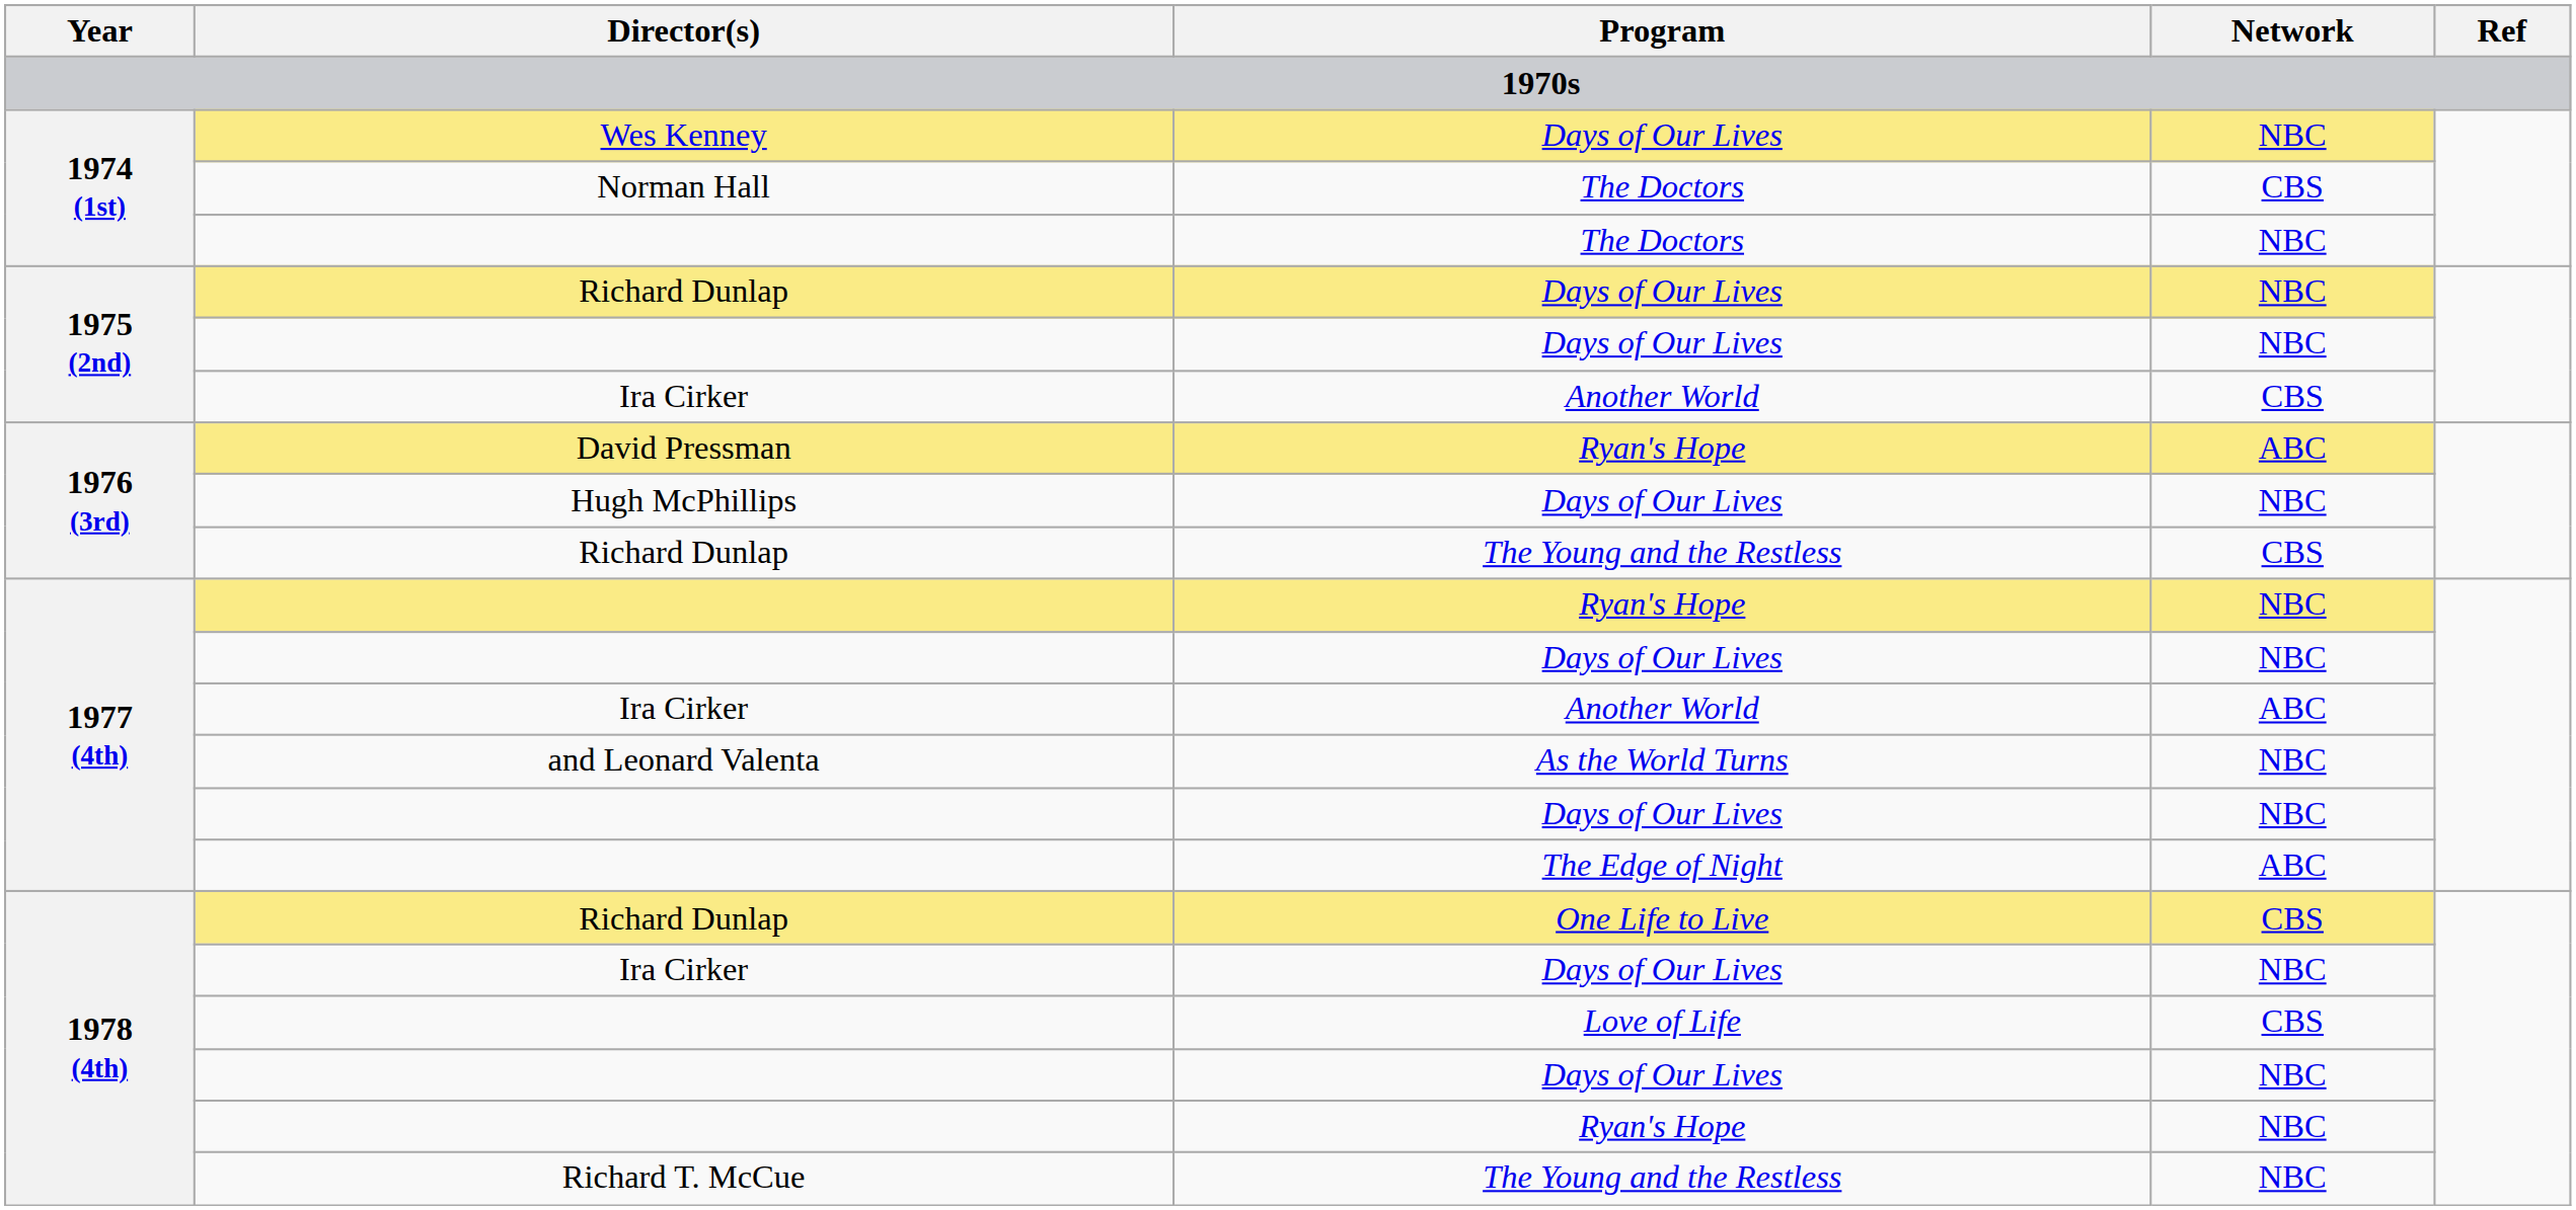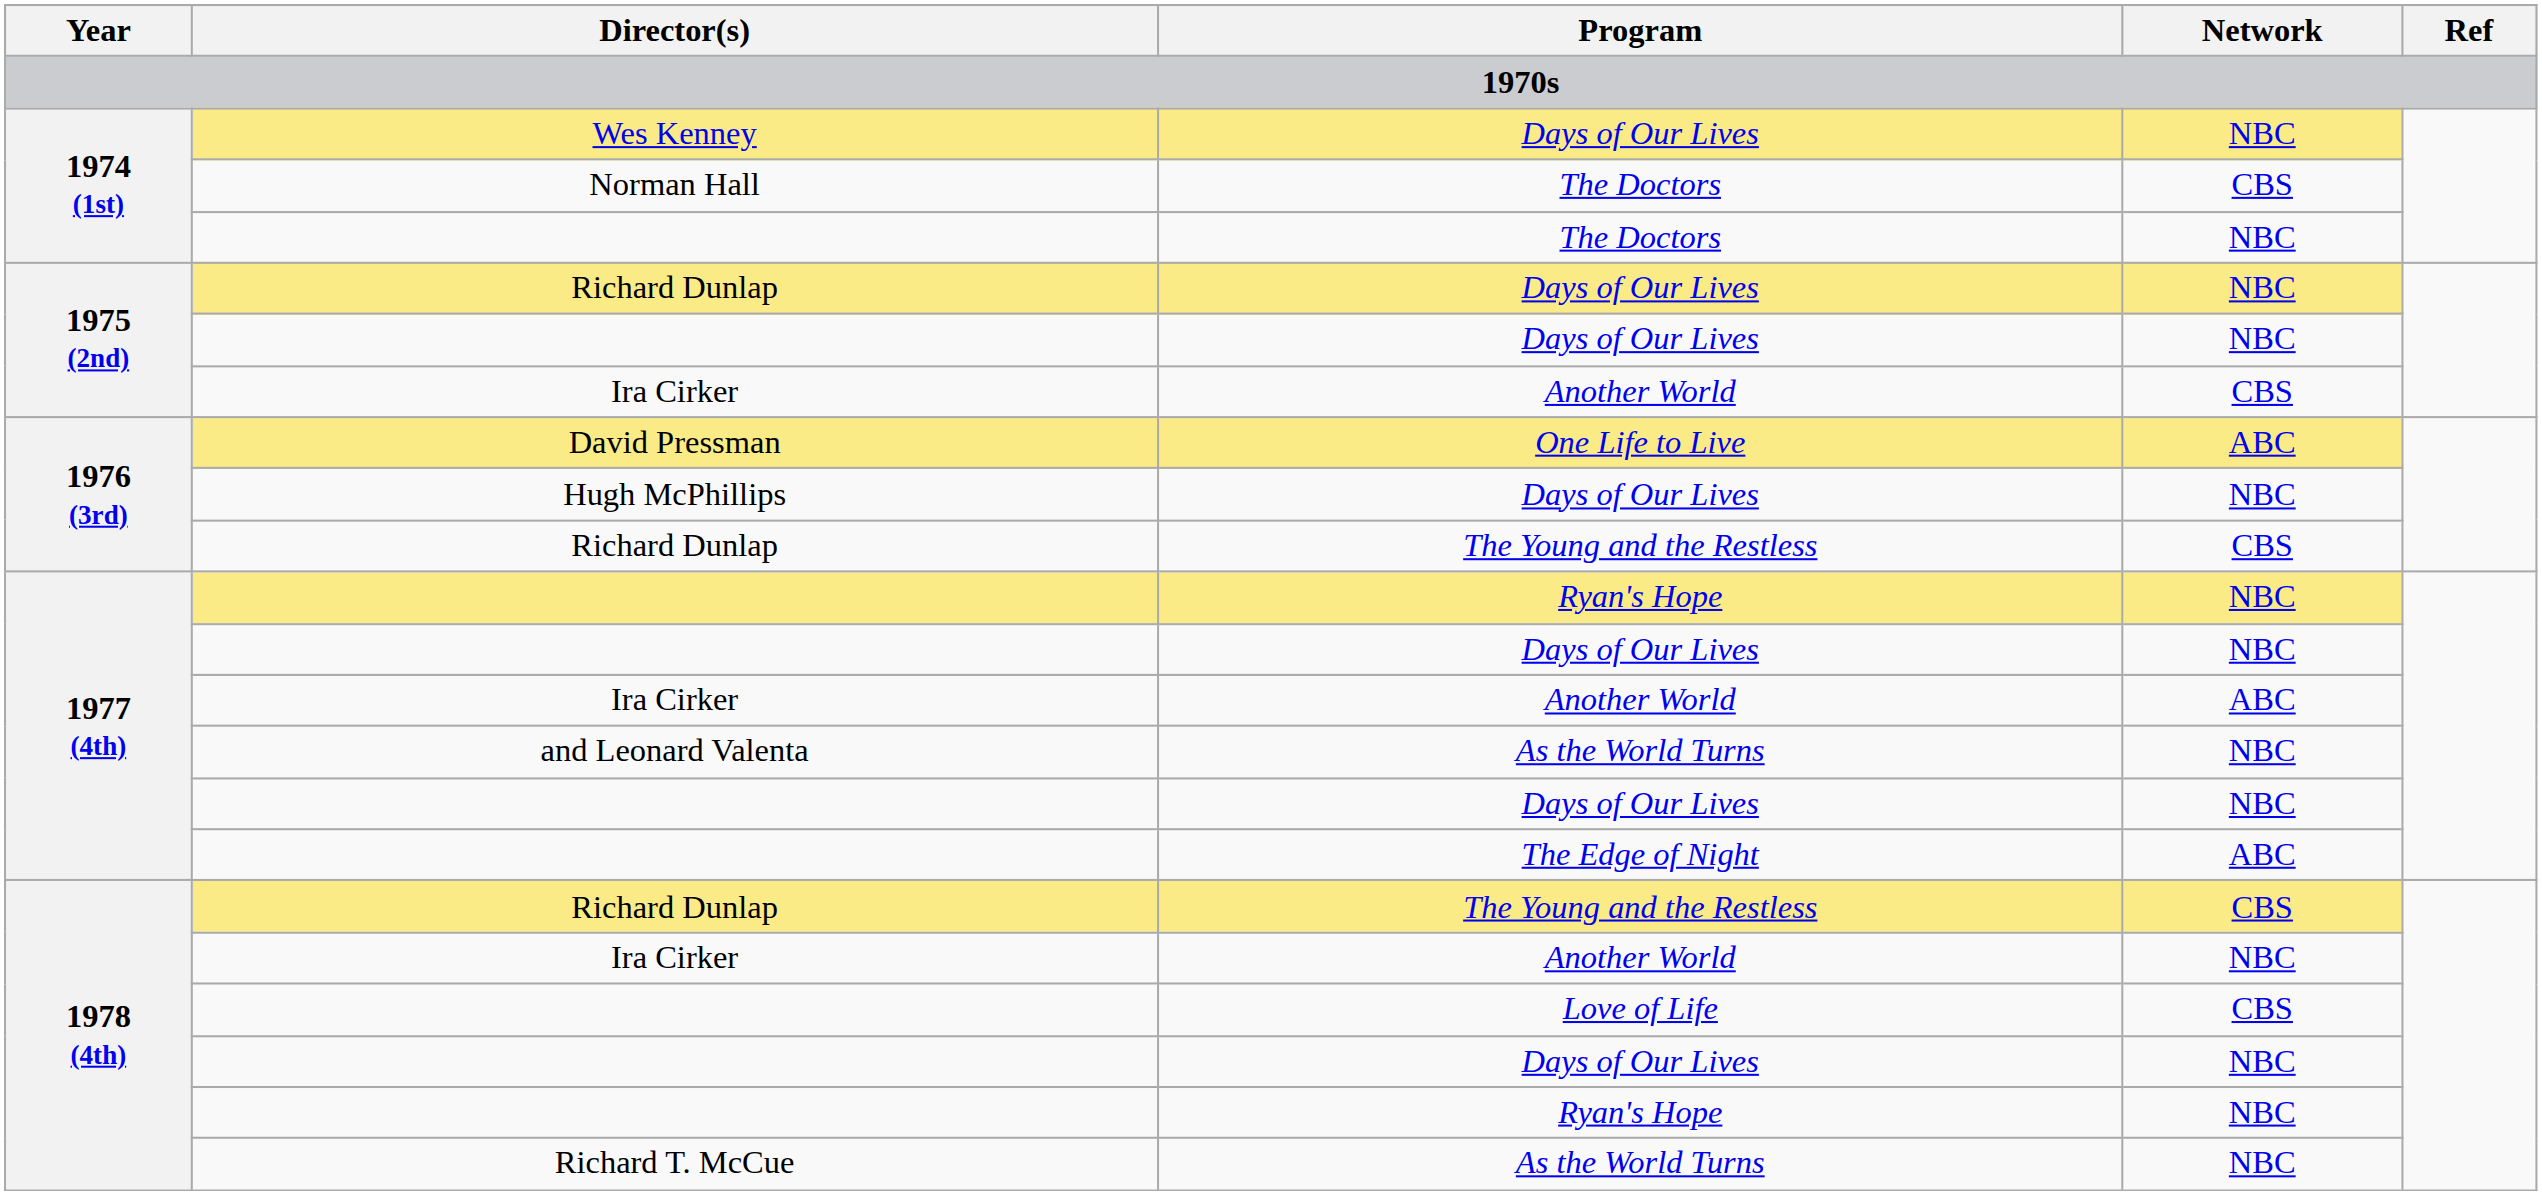 <table class="wikitable sortable" style="text-align: center;">
 <tr style="background:#bebebe;">
 <th scope="col" style="width:1.5%;">Year</th>
 <th scope="col" style="width:10%;">Director(s)</th>
 <th scope="col" style="width:10%;">Program</th>
 <th scope="col" style="width:2%;">Network</th>
 <th scope="col" style="width:1%;" class="unsortable">Ref</th>
 </tr>
 <tr>
 <td colspan=5 data-sort-value="ω" style="background-color:#CACCD0; font-weight:bold; padding-left:20%">1970s</td>
 </tr>
 <tr>
 <th scope="row" rowspan=3>1974 <br><small><a href='#'>(1st)</a></small></th>
 <td style="background:#FAEB86"><a href='#'>Wes Kenney</a></td>
 <td style="background:#FAEB86"><em><a href='#'>Days of Our Lives</a></em></td>
 <td style="background:#FAEB86"><a href='#'>NBC</a></td>
 <td rowspan=3></td>
 </tr>
 <tr>
 <td>Norman Hall</td>
 <td><em><a href='#'>The Doctors</a></em></td>
 <td><a href='#'>CBS</a></td>
 </tr>
 <tr>
 <td></td>
 <td><em><a href='#'>The Doctors</a></em></td>
 <td><a href='#'>NBC</a></td>
 </tr>
 <tr>
 <th scope="row"  rowspan=3>1975 <br><small><a href='#'>(2nd)</a></small></th>
 <td style="background:#FAEB86">Richard Dunlap</td>
 <td style="background:#FAEB86"><em><a href='#'>Days of Our Lives</a></em></td>
 <td style="background:#FAEB86"><a href='#'>NBC</a></td>
 <td rowspan=3></td>
 </tr>
 <tr>
 <td></td>
 <td><em><a href='#'>Days of Our Lives</a></em></td>
 <td><a href='#'>NBC</a></td>
 </tr>
 <tr>
 <td>Ira Cirker</td>
 <td><em><a href='#'>Another World</a></em></td>
 <td><a href='#'>CBS</a></td>
 </tr>
 <tr>
 <th scope="row"  rowspan=3>1976 <br><small><a href='#'>(3rd)</a></small></th>
 <td style="background:#FAEB86">David Pressman </td>
-<td style="background:#FAEB86"><em><a href='#'>Ryan's Hope</a></em></td>
+<td style="background:#FAEB86"><em><a href='#'>One Life to Live</a></em></td>
 <td style="background:#FAEB86"><a href='#'>ABC</a></td>
 <td rowspan=3></td>
 </tr>
 <tr>
 <td>Hugh McPhillips</td>
 <td><em><a href='#'>Days of Our Lives</a></em></td>
 <td><a href='#'>NBC</a></td>
 </tr>
 <tr>
 <td>Richard Dunlap</td>
 <td><em><a href='#'>The Young and the Restless</a></em></td>
 <td><a href='#'>CBS</a></td>
 </tr>
 <tr>
 <th scope="row"  rowspan=6>1977 <br><small><a href='#'>(4th)</a></small></th>
 <td style="background:#FAEB86"></td>
 <td style="background:#FAEB86"><em><a href='#'>Ryan's Hope</a></em></td>
 <td style="background:#FAEB86"><a href='#'>NBC</a></td>
 <td rowspan=6></td>
 </tr>
 <tr>
 <td></td>
 <td><em><a href='#'>Days of Our Lives</a></em></td>
 <td><a href='#'>NBC</a></td>
 </tr>
 <tr>
 <td>Ira Cirker</td>
 <td><em><a href='#'>Another World</a></em></td>
 <td><a href='#'>ABC</a></td>
 </tr>
 <tr>
 <td>  and Leonard Valenta</td>
 <td><em><a href='#'>As the World Turns</a></em></td>
 <td><a href='#'>NBC</a></td>
 </tr>
 <tr>
 <td></td>
 <td><em><a href='#'>Days of Our Lives</a></em></td>
 <td><a href='#'>NBC</a></td>
 </tr>
 <tr>
 <td></td>
 <td><em><a href='#'>The Edge of Night</a></em></td>
 <td><a href='#'>ABC</a></td>
 </tr>
 <tr>
 <th scope="row"  rowspan=6>1978 <br><small><a href='#'>(4th)</a></small></th>
 <td style="background:#FAEB86">Richard Dunlap</td>
-<td style="background:#FAEB86"><em><a href='#'>One Life to Live</a></em></td>
+<td style="background:#FAEB86"><em><a href='#'>The Young and the Restless</a></em></td>
 <td style="background:#FAEB86"><a href='#'>CBS</a></td>
 <td rowspan=6></td>
 </tr>
 <tr>
 <td>Ira Cirker</td>
-<td><em><a href='#'>Days of Our Lives</a></em></td>
+<td><em><a href='#'>Another World</a></em></td>
 <td><a href='#'>NBC</a></td>
 </tr>
 <tr>
 <td></td>
 <td><em><a href='#'>Love of Life</a></em></td>
 <td><a href='#'>CBS</a></td>
 </tr>
 <tr>
 <td></td>
 <td><em><a href='#'>Days of Our Lives</a></em></td>
 <td><a href='#'>NBC</a></td>
 </tr>
 <tr>
 <td></td>
 <td><em><a href='#'>Ryan's Hope</a></em></td>
 <td><a href='#'>NBC</a></td>
 </tr>
 <tr>
 <td>Richard T. McCue</td>
-<td><em><a href='#'>The Young and the Restless</a></em></td>
+<td><em><a href='#'>As the World Turns</a></em></td>
 <td><a href='#'>NBC</a></td>
 </tr>
 </table>
